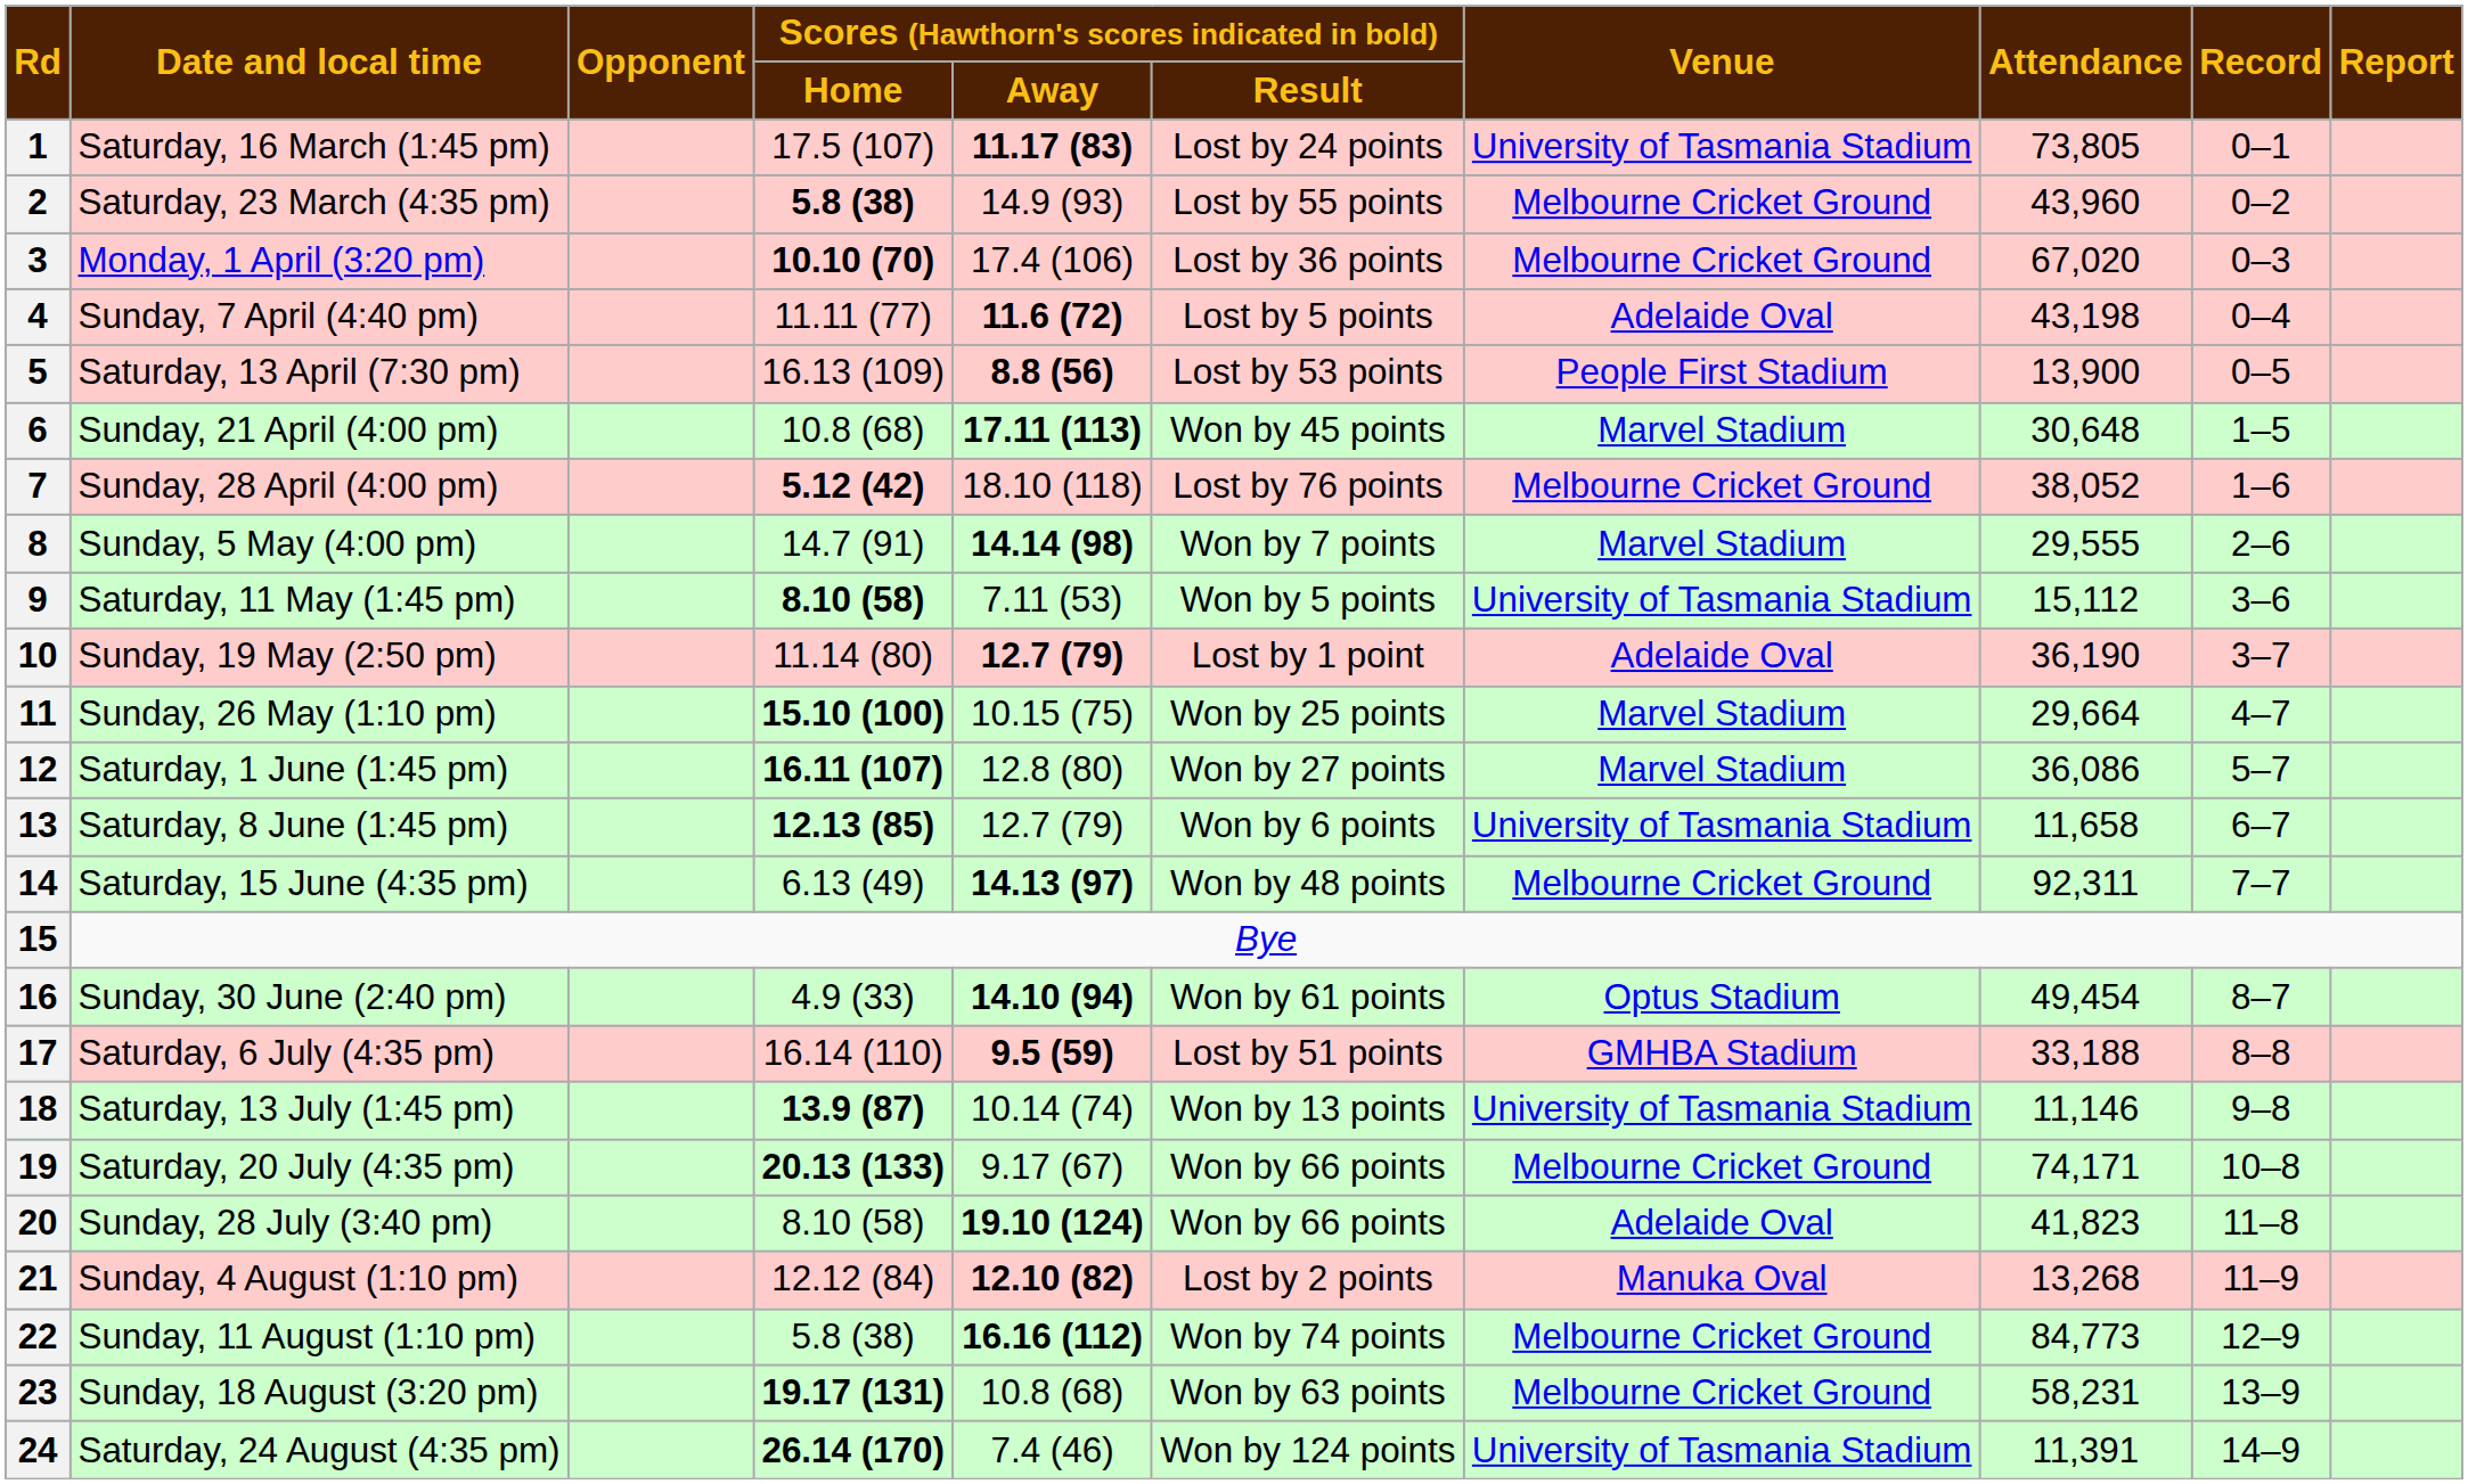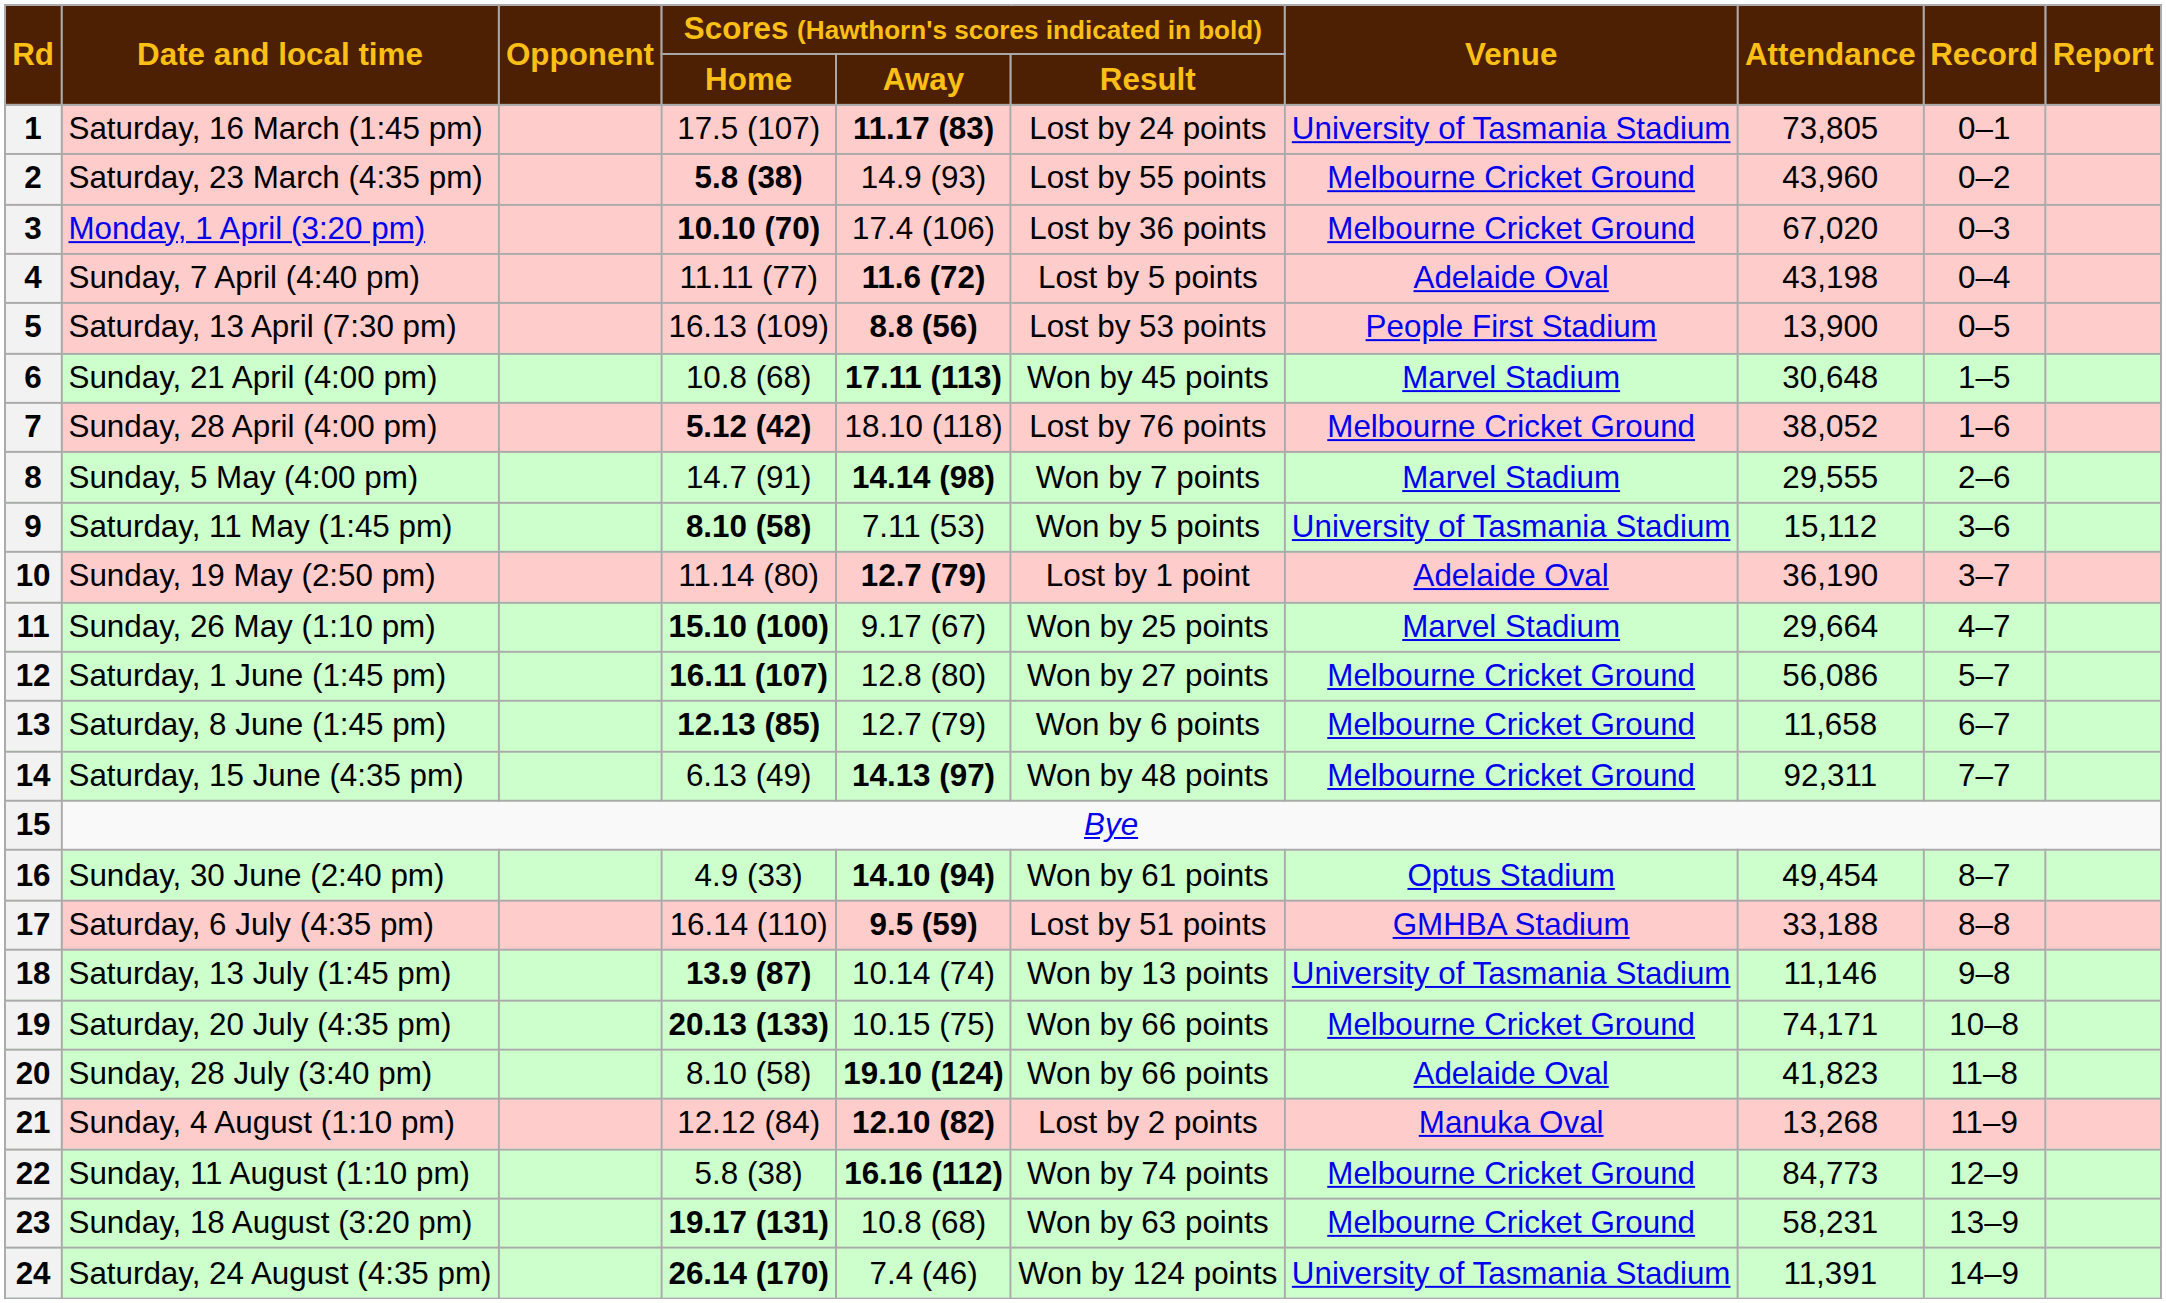 <table class="wikitable" style="text-align:center">
 <tr>
 <th rowspan="2" style="background: #4D2004; color: #FBBF15">Rd</th>
 <th rowspan="2" style="background: #4D2004; color: #FBBF15">Date and local time</th>
 <th rowspan="2" style="background: #4D2004; color: #FBBF15">Opponent</th>
 <th colspan="3" style="background: #4D2004; color: #FBBF15">Scores <small>(Hawthorn's scores indicated in <strong>bold</strong>)</small></th>
 <th rowspan="2" style="background: #4D2004; color: #FBBF15">Venue</th>
 <th rowspan="2" style="background: #4D2004; color: #FBBF15">Attendance</th>
 <th rowspan="2" style="background: #4D2004; color: #FBBF15">Record</th>
 <th rowspan="2" style="background: #4D2004; color: #FBBF15">Report</th>
 </tr>
 <tr>
 <th style="background: #4D2004; color: #FBBF15">Home</th>
 <th style="background: #4D2004; color: #FBBF15">Away</th>
 <th style="background: #4D2004; color: #FBBF15">Result</th>
 </tr>
 <tr style=background:#fcc>
 <th>1</th>
 <td align="left">Saturday, 16 March (1:45 pm)</td>
 <td align="left"></td>
 <td>17.5 (107)</td>
 <td><strong>11.17 (83)</strong></td>
 <td>Lost by 24 points</td>
 <td><a href='#'>University of Tasmania Stadium</a></td>
 <td>73,805</td>
 <td>0–1</td>
 <td></td>
 </tr>
 <tr style=background:#fcc>
 <th>2</th>
 <td align="left">Saturday, 23 March (4:35 pm)</td>
 <td align="left"></td>
 <td><strong>5.8 (38)</strong></td>
 <td>14.9 (93)</td>
 <td>Lost by 55 points</td>
 <td><a href='#'>Melbourne Cricket Ground</a></td>
 <td>43,960</td>
 <td>0–2</td>
 <td></td>
 </tr>
 <tr style=background:#fcc>
 <th>3</th>
 <td align="left"><a href='#'>Monday, 1 April (3:20 pm)</a></td>
 <td align="left"></td>
 <td><strong>10.10 (70)</strong></td>
 <td>17.4 (106)</td>
 <td>Lost by 36 points</td>
 <td><a href='#'>Melbourne Cricket Ground</a></td>
 <td>67,020</td>
 <td>0–3</td>
 <td></td>
 </tr>
 <tr style=background:#fcc>
 <th>4</th>
 <td align="left">Sunday, 7 April (4:40 pm)</td>
 <td align="left"></td>
 <td>11.11 (77)</td>
 <td><strong>11.6 (72)</strong></td>
 <td>Lost by 5 points</td>
 <td><a href='#'>Adelaide Oval</a></td>
 <td>43,198</td>
 <td>0–4</td>
 <td></td>
 </tr>
 <tr style=background:#fcc>
 <th>5</th>
 <td align="left">Saturday, 13 April (7:30 pm)</td>
 <td align="left"></td>
 <td>16.13 (109)</td>
 <td><strong>8.8 (56)</strong></td>
 <td>Lost by 53 points</td>
 <td><a href='#'>People First Stadium</a></td>
 <td>13,900</td>
 <td>0–5</td>
 <td></td>
 </tr>
 <tr style=background:#cfc>
 <th>6</th>
 <td align="left">Sunday, 21 April (4:00 pm)</td>
 <td align="left"></td>
 <td>10.8 (68)</td>
 <td><strong>17.11 (113)</strong></td>
 <td>Won by 45 points</td>
 <td><a href='#'>Marvel Stadium</a></td>
 <td>30,648</td>
 <td>1–5</td>
 <td></td>
 </tr>
 <tr style=background:#fcc>
 <th>7</th>
 <td align="left">Sunday, 28 April (4:00 pm)</td>
 <td align="left"></td>
 <td><strong>5.12 (42)</strong></td>
 <td>18.10 (118)</td>
 <td>Lost by 76 points</td>
 <td><a href='#'>Melbourne Cricket Ground</a></td>
 <td>38,052</td>
 <td>1–6</td>
 <td></td>
 </tr>
 <tr style=background:#cfc>
 <th>8</th>
 <td align="left">Sunday, 5 May (4:00 pm)</td>
 <td align="left"></td>
 <td>14.7 (91)</td>
 <td><strong>14.14 (98)</strong></td>
 <td>Won by 7 points</td>
 <td><a href='#'>Marvel Stadium</a></td>
 <td>29,555</td>
 <td>2–6</td>
 <td></td>
 </tr>
 <tr style=background:#cfc>
 <th>9</th>
 <td align="left">Saturday, 11 May (1:45 pm)</td>
 <td align="left"></td>
 <td><strong>8.10 (58)</strong></td>
 <td>7.11 (53)</td>
 <td>Won by 5 points</td>
 <td><a href='#'>University of Tasmania Stadium</a></td>
 <td>15,112</td>
 <td>3–6</td>
 <td></td>
 </tr>
 <tr style=background:#fcc>
 <th>10</th>
 <td align="left">Sunday, 19 May (2:50 pm)</td>
 <td align="left"></td>
 <td>11.14 (80)</td>
 <td><strong>12.7 (79)</strong></td>
 <td>Lost by 1 point</td>
 <td><a href='#'>Adelaide Oval</a></td>
 <td>36,190</td>
 <td>3–7</td>
 <td></td>
 </tr>
 <tr style=background:#cfc>
 <th>11</th>
 <td align="left">Sunday, 26 May (1:10 pm)</td>
 <td align="left"></td>
 <td><strong>15.10 (100)</strong></td>
-<td>10.15 (75)</td>
+<td>9.17 (67)</td>
 <td>Won by 25 points</td>
 <td><a href='#'>Marvel Stadium</a></td>
 <td>29,664</td>
 <td>4–7</td>
 <td></td>
 </tr>
 <tr style=background:#cfc>
 <th>12</th>
 <td align="left">Saturday, 1 June (1:45 pm)</td>
 <td align="left"></td>
 <td><strong>16.11 (107)</strong></td>
 <td>12.8 (80)</td>
 <td>Won by 27 points</td>
-<td><a href='#'>Marvel Stadium</a></td>
-<td>36,086</td>
+<td><a href='#'>Melbourne Cricket Ground</a></td>
+<td>56,086</td>
 <td>5–7</td>
 <td></td>
 </tr>
 <tr style=background:#cfc>
 <th>13</th>
 <td align="left">Saturday, 8 June (1:45 pm)</td>
 <td align="left"></td>
 <td><strong>12.13 (85)</strong></td>
 <td>12.7 (79)</td>
 <td>Won by 6 points</td>
-<td><a href='#'>University of Tasmania Stadium</a></td>
+<td><a href='#'>Melbourne Cricket Ground</a></td>
 <td>11,658</td>
 <td>6–7</td>
 <td></td>
 </tr>
 <tr style=background:#cfc>
 <th>14</th>
 <td align="left">Saturday, 15 June (4:35 pm)</td>
 <td align="left"></td>
 <td>6.13 (49)</td>
 <td><strong>14.13 (97)</strong></td>
 <td>Won by 48 points</td>
 <td><a href='#'>Melbourne Cricket Ground</a></td>
 <td>92,311</td>
 <td>7–7</td>
 <td></td>
 </tr>
 <tr>
 <th>15</th>
 <td colspan="9"><em><a href='#'>Bye</a></em></td>
 </tr>
 <tr style=background:#cfc>
 <th>16</th>
 <td align="left">Sunday, 30 June (2:40 pm)</td>
 <td align="left"></td>
 <td>4.9 (33)</td>
 <td><strong>14.10 (94)</strong></td>
 <td>Won by 61 points</td>
 <td><a href='#'>Optus Stadium</a></td>
 <td>49,454</td>
 <td>8–7</td>
 <td></td>
 </tr>
 <tr style=background:#fcc>
 <th>17</th>
 <td align="left">Saturday, 6 July (4:35 pm)</td>
 <td align="left"></td>
 <td>16.14 (110)</td>
 <td><strong>9.5 (59)</strong></td>
 <td>Lost by 51 points</td>
 <td><a href='#'>GMHBA Stadium</a></td>
 <td>33,188</td>
 <td>8–8</td>
 <td></td>
 </tr>
 <tr style=background:#cfc>
 <th>18</th>
 <td align="left">Saturday, 13 July (1:45 pm)</td>
 <td align="left"></td>
 <td><strong>13.9 (87)</strong></td>
 <td>10.14 (74)</td>
 <td>Won by 13 points</td>
 <td><a href='#'>University of Tasmania Stadium</a></td>
 <td>11,146</td>
 <td>9–8</td>
 <td></td>
 </tr>
 <tr style=background:#cfc>
 <th>19</th>
 <td align="left">Saturday, 20 July (4:35 pm)</td>
 <td align="left"></td>
 <td><strong>20.13 (133)</strong></td>
-<td>9.17 (67)</td>
+<td>10.15 (75)</td>
 <td>Won by 66 points</td>
 <td><a href='#'>Melbourne Cricket Ground</a></td>
 <td>74,171</td>
 <td>10–8</td>
 <td></td>
 </tr>
 <tr style=background:#cfc>
 <th>20</th>
 <td align="left">Sunday, 28 July (3:40 pm)</td>
 <td align="left"></td>
 <td>8.10 (58)</td>
 <td><strong>19.10 (124)</strong></td>
 <td>Won by 66 points</td>
 <td><a href='#'>Adelaide Oval</a></td>
 <td>41,823</td>
 <td>11–8</td>
 <td></td>
 </tr>
 <tr style=background:#fcc>
 <th>21</th>
 <td align="left">Sunday, 4 August (1:10 pm)</td>
 <td align="left"></td>
 <td>12.12 (84)</td>
 <td><strong>12.10 (82)</strong></td>
 <td>Lost by 2 points</td>
 <td><a href='#'>Manuka Oval</a></td>
 <td>13,268</td>
 <td>11–9</td>
 <td></td>
 </tr>
 <tr style=background:#cfc>
 <th>22</th>
 <td align="left">Sunday, 11 August (1:10 pm)</td>
 <td align="left"></td>
 <td>5.8 (38)</td>
 <td><strong>16.16 (112)</strong></td>
 <td>Won by 74 points</td>
 <td><a href='#'>Melbourne Cricket Ground</a></td>
 <td>84,773</td>
 <td>12–9</td>
 <td></td>
 </tr>
 <tr style=background:#cfc>
 <th>23</th>
 <td align="left">Sunday, 18 August (3:20 pm)</td>
 <td align="left"></td>
 <td><strong>19.17 (131)</strong></td>
 <td>10.8 (68)</td>
 <td>Won by 63 points</td>
 <td><a href='#'>Melbourne Cricket Ground</a></td>
 <td>58,231</td>
 <td>13–9</td>
 <td></td>
 </tr>
 <tr style=background:#cfc>
 <th>24</th>
 <td align="left">Saturday, 24 August (4:35 pm)</td>
 <td align="left"></td>
 <td><strong>26.14 (170)</strong></td>
 <td>7.4 (46)</td>
 <td>Won by 124 points</td>
 <td><a href='#'>University of Tasmania Stadium</a></td>
 <td>11,391</td>
 <td>14–9</td>
 <td></td>
 </tr>
 </table>
